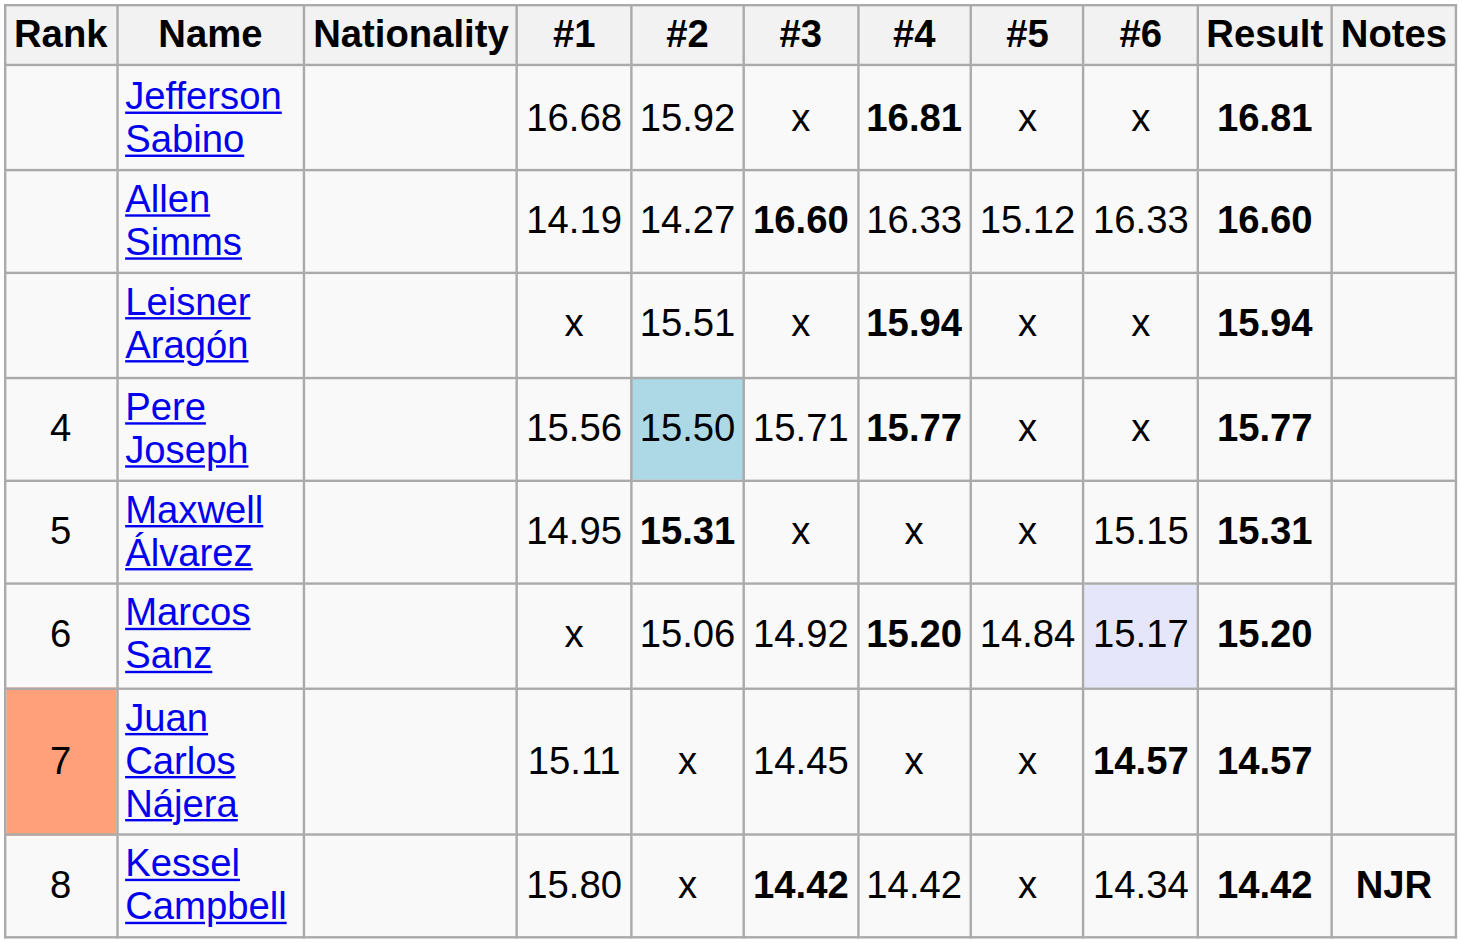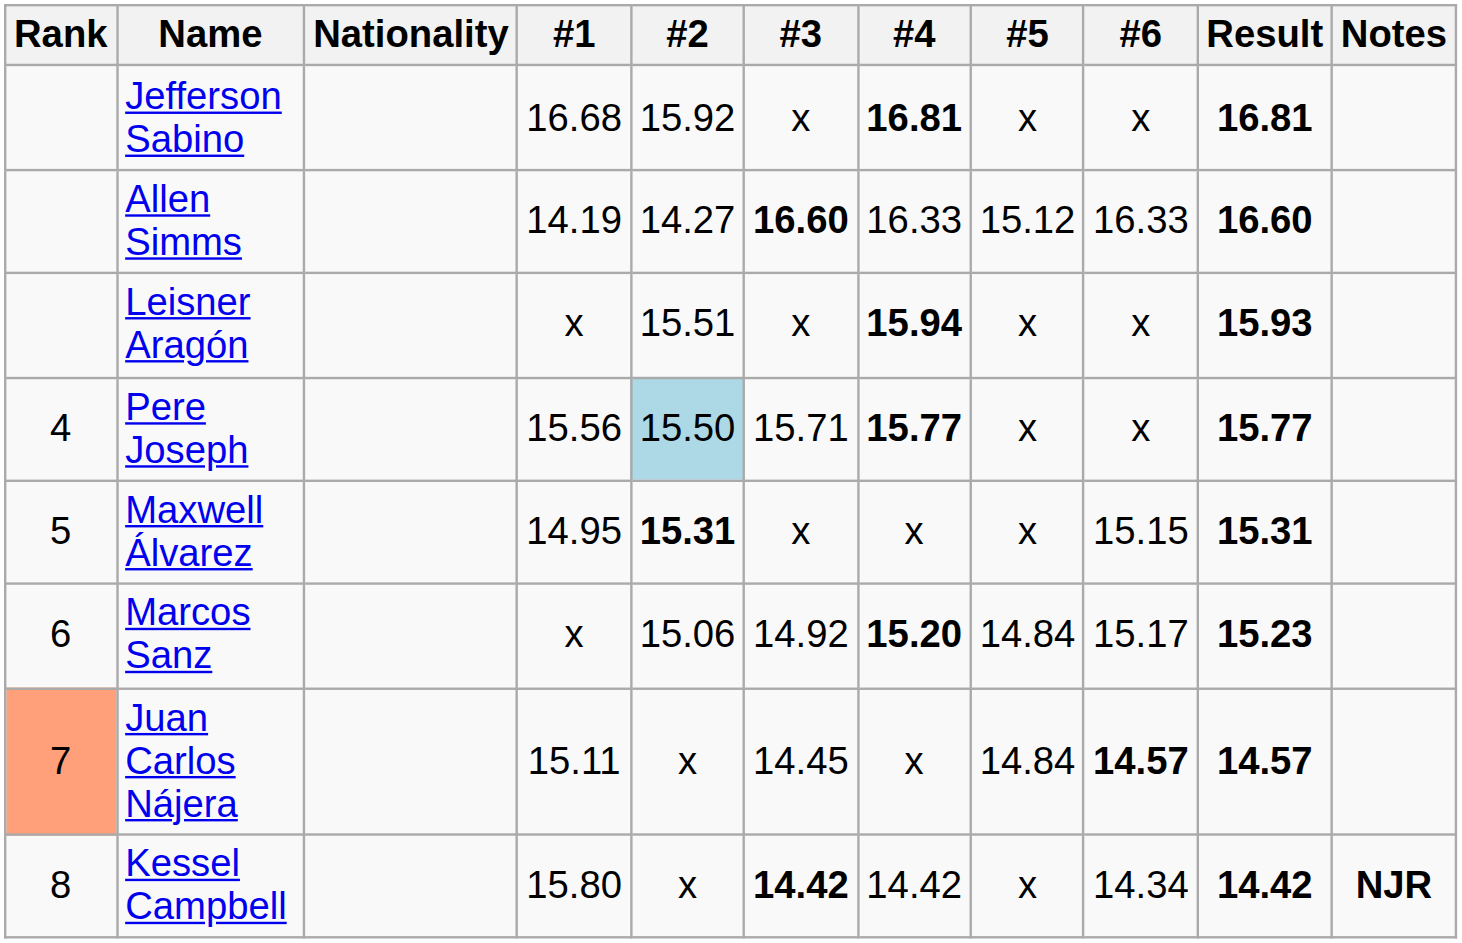 <table class="wikitable sortable" style="text-align:center">
 <tr>
 <th>Rank</th>
 <th>Name</th>
 <th>Nationality</th>
 <th>#1</th>
 <th>#2</th>
 <th>#3</th>
 <th>#4</th>
 <th>#5</th>
 <th>#6</th>
 <th>Result</th>
 <th>Notes</th>
 </tr>
 <tr>
 <td></td>
 <td align=left><a href='#'>Jefferson Sabino</a></td>
 <td align=left></td>
 <td>16.68</td>
 <td>15.92</td>
 <td>x</td>
 <td><strong>16.81</strong></td>
 <td>x</td>
 <td>x</td>
 <td><strong>16.81</strong></td>
 <td></td>
 </tr>
 <tr>
 <td></td>
 <td align=left><a href='#'>Allen Simms</a></td>
 <td align=left></td>
 <td>14.19</td>
 <td>14.27</td>
 <td><strong>16.60</strong></td>
 <td>16.33</td>
 <td>15.12</td>
 <td>16.33</td>
 <td><strong>16.60</strong></td>
 <td></td>
 </tr>
 <tr>
 <td></td>
 <td align=left><a href='#'>Leisner Aragón</a></td>
 <td align=left></td>
 <td>x</td>
 <td>15.51</td>
 <td>x</td>
 <td><strong>15.94</strong></td>
 <td>x</td>
 <td>x</td>
-<td><strong>15.94</strong></td>
+<td><strong>15.93</strong></td>
 <td></td>
 </tr>
 <tr>
 <td>4</td>
 <td align=left><a href='#'>Pere Joseph</a></td>
 <td align=left></td>
 <td>15.56</td>
 <td style="background: lightblue;">15.50</td>
 <td>15.71</td>
 <td><strong>15.77</strong></td>
 <td>x</td>
 <td>x</td>
 <td><strong>15.77</strong></td>
 <td></td>
 </tr>
 <tr>
 <td>5</td>
 <td align=left><a href='#'>Maxwell Álvarez</a></td>
 <td align=left></td>
 <td>14.95</td>
 <td><strong>15.31</strong></td>
 <td>x</td>
 <td>x</td>
 <td>x</td>
 <td>15.15</td>
 <td><strong>15.31</strong></td>
 <td></td>
 </tr>
 <tr>
 <td>6</td>
 <td align=left><a href='#'>Marcos Sanz</a></td>
 <td align=left></td>
 <td>x</td>
 <td>15.06</td>
 <td>14.92</td>
 <td><strong>15.20</strong></td>
 <td>14.84</td>
-<td style="background: lavender;">15.17</td>
-<td><strong>15.20</strong></td>
+<td>15.17</td>
+<td><strong>15.23</strong></td>
 <td></td>
 </tr>
 <tr>
 <td style="background: lightsalmon;">7</td>
 <td align=left><a href='#'>Juan Carlos Nájera</a></td>
 <td align=left></td>
 <td>15.11</td>
 <td>x</td>
 <td>14.45</td>
 <td>x</td>
-<td>x</td>
+<td>14.84</td>
 <td><strong>14.57</strong></td>
 <td><strong>14.57</strong></td>
 <td></td>
 </tr>
 <tr>
 <td>8</td>
 <td align=left><a href='#'>Kessel Campbell</a></td>
 <td align=left></td>
 <td>15.80</td>
 <td>x</td>
 <td><strong>14.42</strong></td>
 <td>14.42</td>
 <td>x</td>
 <td>14.34</td>
 <td><strong>14.42</strong></td>
 <td><strong>NJR</strong></td>
 </tr>
 </table>
